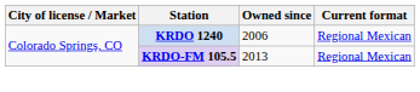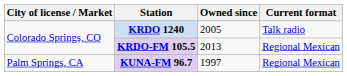 <table class="wikitable">
 <tr>
 <th>City of license / Market</th>
 <th>Station</th>
 <th>Owned since</th>
 <th>Current format</th>
 </tr>
 <tr>
 <td rowspan="2"><a href='#'>Colorado Springs, CO</a></td>
 <th style="background: #cedff2;"><a href='#'>KRDO</a> 1240</th>
-<td>2006</td>
-<td><a href='#'>Regional Mexican</a></td>
+<td>2005</td>
+<td><a href='#'>Talk radio</a></td>
 </tr>
 <tr>
 <th style="background: #ddcef2;"><a href='#'>KRDO-FM</a> 105.5</th>
 <td>2013</td>
 <td><a href='#'>Regional Mexican</a></td>
 </tr>
+<tr>
+<td><a href='#'>Palm Springs, CA</a></td>
+<th style="background: #ddcef2;"><a href='#'>KUNA-FM</a> 96.7</th>
+<td>1997</td>
+<td><a href='#'>Regional Mexican</a></td>
+</tr>
 </table>
